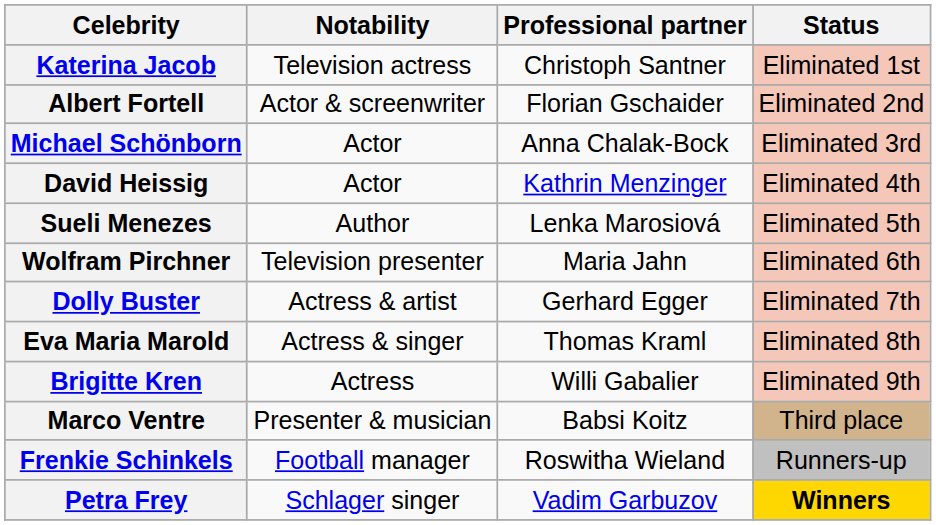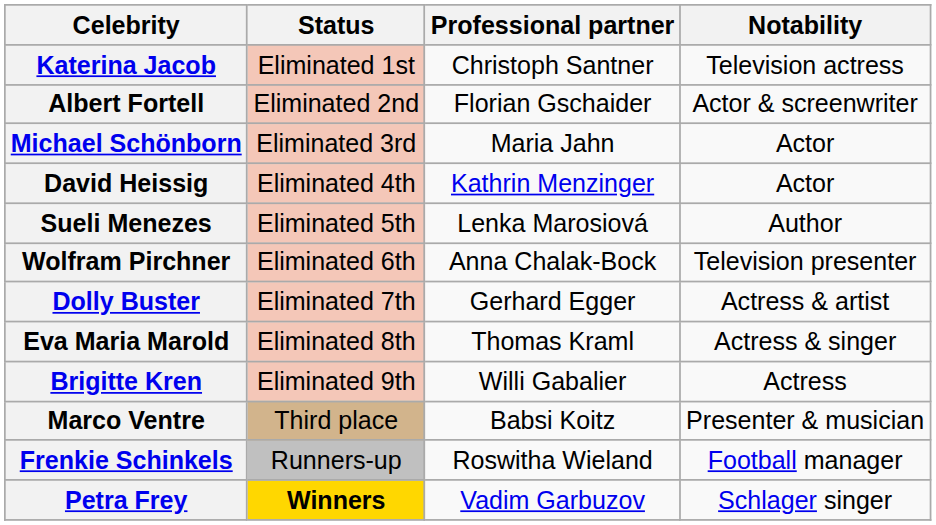 <table class="wikitable sortable" style="text-align:center; font-size:90%">
 <tr>
 <th scope="col">Celebrity</th>
+<th scope="col">Status</th>
+<th scope="col">Professional partner</th>
 <th scope="col" class="unsortable">Notability</th>
-<th scope="col">Professional partner</th>
-<th scope="col">Status</th>
 </tr>
 <tr>
 <th scope="row"><a href='#'>Katerina Jacob</a></th>
+<td bgcolor="f4c7b8">Eliminated 1st</td>
+<td>Christoph Santner</td>
 <td>Television actress</td>
-<td>Christoph Santner</td>
-<td bgcolor="f4c7b8">Eliminated 1st</td>
 </tr>
 <tr>
 <th scope="row">Albert Fortell</th>
+<td bgcolor="f4c7b8">Eliminated 2nd</td>
+<td>Florian Gschaider</td>
 <td>Actor & screenwriter</td>
-<td>Florian Gschaider</td>
-<td bgcolor="f4c7b8">Eliminated 2nd</td>
 </tr>
 <tr>
 <th scope="row"><a href='#'>Michael Schönborn</a></th>
+<td bgcolor="f4c7b8">Eliminated 3rd</td>
+<td>Maria Jahn</td>
 <td>Actor</td>
-<td>Anna Chalak-Bock</td>
-<td bgcolor="f4c7b8">Eliminated 3rd</td>
 </tr>
 <tr>
 <th scope="row">David Heissig</th>
+<td bgcolor="f4c7b8">Eliminated 4th</td>
+<td><a href='#'>Kathrin Menzinger</a></td>
 <td>Actor</td>
-<td><a href='#'>Kathrin Menzinger</a></td>
-<td bgcolor="f4c7b8">Eliminated 4th</td>
 </tr>
 <tr>
 <th scope="row">Sueli Menezes</th>
+<td bgcolor="f4c7b8">Eliminated 5th</td>
+<td>Lenka Marosiová</td>
 <td>Author</td>
-<td>Lenka Marosiová</td>
-<td bgcolor="f4c7b8">Eliminated 5th</td>
 </tr>
 <tr>
 <th scope="row">Wolfram Pirchner</th>
+<td bgcolor="f4c7b8">Eliminated 6th</td>
+<td>Anna Chalak-Bock</td>
 <td>Television presenter</td>
-<td>Maria Jahn</td>
-<td bgcolor="f4c7b8">Eliminated 6th</td>
 </tr>
 <tr>
 <th scope="row"><a href='#'>Dolly Buster</a></th>
+<td bgcolor="f4c7b8">Eliminated 7th</td>
+<td>Gerhard Egger</td>
 <td>Actress & artist</td>
-<td>Gerhard Egger</td>
-<td bgcolor="f4c7b8">Eliminated 7th</td>
 </tr>
 <tr>
 <th scope="row">Eva Maria Marold</th>
+<td bgcolor="f4c7b8">Eliminated 8th</td>
+<td>Thomas Kraml</td>
 <td>Actress & singer</td>
-<td>Thomas Kraml</td>
-<td bgcolor="f4c7b8">Eliminated 8th</td>
 </tr>
 <tr>
 <th scope="row"><a href='#'>Brigitte Kren</a></th>
+<td bgcolor="f4c7b8">Eliminated 9th</td>
+<td>Willi Gabalier</td>
 <td>Actress</td>
-<td>Willi Gabalier</td>
-<td bgcolor="f4c7b8">Eliminated 9th</td>
 </tr>
 <tr>
 <th scope="row">Marco Ventre</th>
+<td bgcolor="tan">Third place</td>
+<td>Babsi Koitz</td>
 <td>Presenter & musician</td>
-<td>Babsi Koitz</td>
-<td bgcolor="tan">Third place</td>
 </tr>
 <tr>
 <th scope="row"><a href='#'>Frenkie Schinkels</a></th>
+<td bgcolor="silver">Runners-up</td>
+<td>Roswitha Wieland</td>
 <td><a href='#'>Football</a> manager</td>
-<td>Roswitha Wieland</td>
-<td bgcolor="silver">Runners-up</td>
 </tr>
 <tr>
 <th scope="row"><a href='#'>Petra Frey</a></th>
+<td bgcolor="gold"><strong>Winners</strong></td>
+<td><a href='#'>Vadim Garbuzov</a></td>
 <td><a href='#'>Schlager</a> singer</td>
-<td><a href='#'>Vadim Garbuzov</a></td>
-<td bgcolor="gold"><strong>Winners</strong></td>
 </tr>
 </table>
